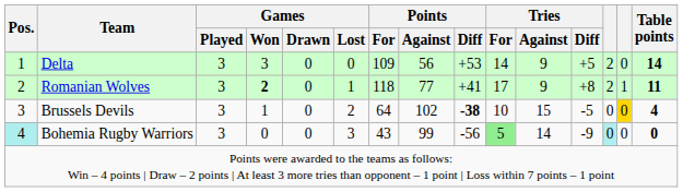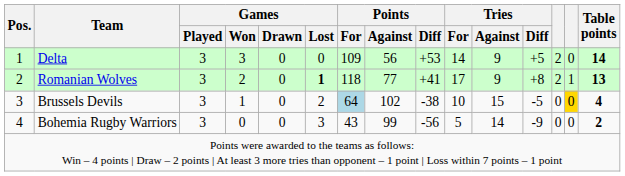 <table class="wikitable" style="text-align:center">
 <tr>
 <th rowspan="2">Pos.</th>
 <th rowspan="2">Team</th>
 <th colspan="4">Games</th>
 <th colspan="3">Points</th>
 <th colspan="3">Tries</th>
 <th rowspan="2"></th>
 <th rowspan="2"></th>
 <th rowspan="2">Table<br>points</th>
 </tr>
 <tr>
 <th>Played</th>
 <th>Won</th>
 <th>Drawn</th>
 <th>Lost</th>
 <th>For</th>
 <th>Against</th>
 <th>Diff</th>
 <th>For</th>
 <th>Against</th>
 <th>Diff</th>
 </tr>
 <tr bgcolor="#ccffcc">
 <td>1</td>
 <td style="text-align:left"> <a href='#'>Delta</a></td>
 <td>3</td>
 <td>3</td>
 <td>0</td>
 <td>0</td>
 <td>109</td>
 <td>56</td>
 <td>+53</td>
 <td>14</td>
 <td>9</td>
 <td>+5</td>
 <td>2</td>
 <td>0</td>
 <td><strong>14</strong></td>
 </tr>
 <tr bgcolor="#ccffcc">
 <td>2</td>
 <td style="text-align:left"> <a href='#'>Romanian Wolves</a></td>
 <td>3</td>
-<td><strong>2</strong></td>
+<td>2</td>
 <td>0</td>
-<td>1</td>
+<td><strong>1</strong></td>
 <td>118</td>
 <td>77</td>
 <td>+41</td>
 <td>17</td>
 <td>9</td>
 <td>+8</td>
 <td>2</td>
 <td>1</td>
-<td><strong>11</strong></td>
+<td><strong>13</strong></td>
 </tr>
 <tr>
 <td>3</td>
 <td style="text-align:left"> Brussels Devils</td>
 <td>3</td>
 <td>1</td>
 <td>0</td>
 <td>2</td>
-<td>64</td>
+<td style="background: lightblue;">64</td>
 <td>102</td>
-<td><strong>-38</strong></td>
+<td>-38</td>
 <td>10</td>
 <td>15</td>
 <td>-5</td>
 <td>0</td>
 <td style="background: gold;">0</td>
 <td><strong>4</strong></td>
 </tr>
 <tr>
-<td style="background: paleturquoise;">4</td>
+<td>4</td>
 <td style="text-align:left"> Bohemia Rugby Warriors</td>
 <td>3</td>
 <td>0</td>
 <td>0</td>
 <td>3</td>
 <td>43</td>
 <td>99</td>
 <td>-56</td>
-<td style="background: lightgreen;">5</td>
+<td>5</td>
 <td>14</td>
 <td>-9</td>
-<td style="background: paleturquoise;">0</td>
 <td>0</td>
-<td><strong>0</strong></td>
+<td>0</td>
+<td><strong>2</strong></td>
 </tr>
 <tr>
 <td colspan="100%" style="text-align:center"><small>Points were awarded to the teams as follows:<br>Win – 4 points | Draw – 2 points | At least 3 more tries than opponent – 1 point | Loss within 7 points – 1 point</small></td>
 </tr>
 </table>
